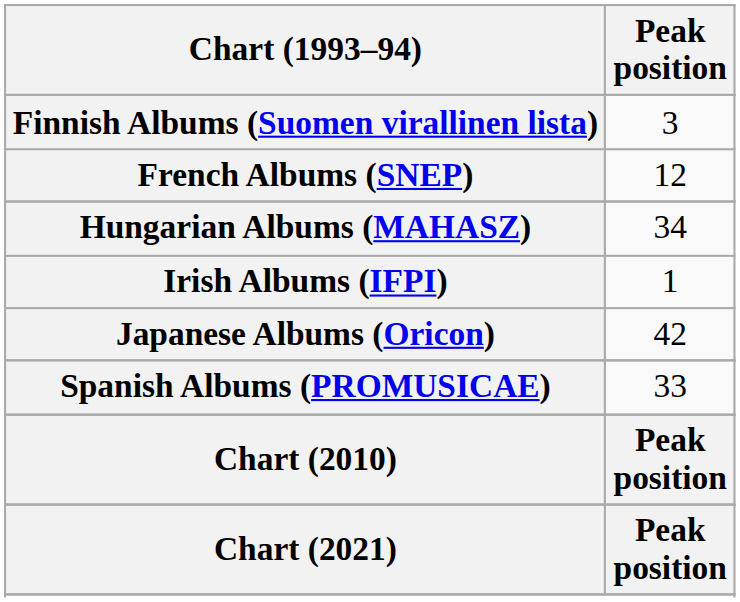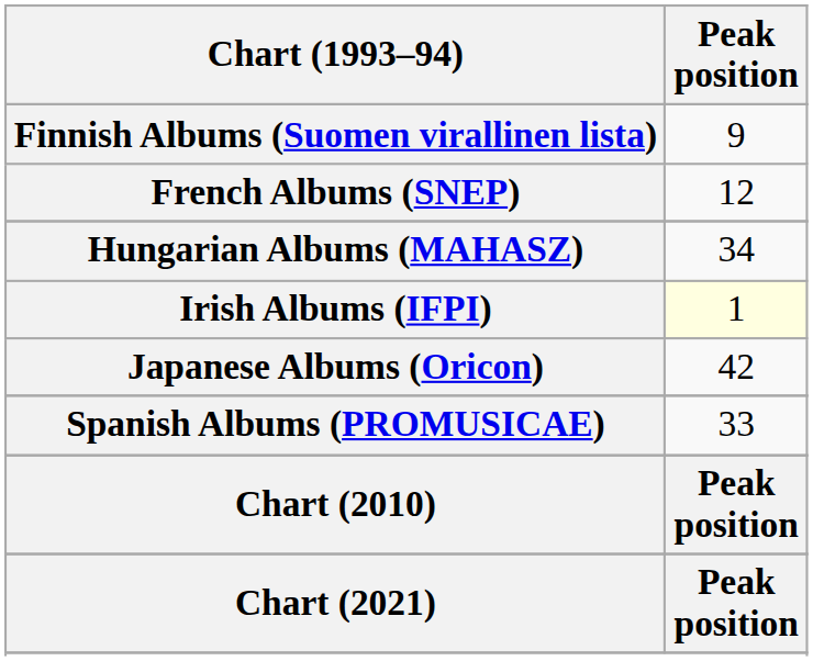 <table class="wikitable sortable plainrowheaders" style="text-align:center">
 <tr>
 <th scope="col">Chart (1993–94)</th>
 <th scope="col">Peak<br>position</th>
 </tr>
 <tr>
 </tr>
 <tr>
 </tr>
 <tr>
 </tr>
 <tr>
 </tr>
 <tr>
 <th scope="row">Finnish Albums (<a href='#'>Suomen virallinen lista</a>)</th>
-<td>3</td>
+<td>9</td>
 </tr>
 <tr>
 <th scope="row">French Albums (<a href='#'>SNEP</a>)</th>
 <td>12</td>
 </tr>
 <tr>
 </tr>
 <tr>
 <th scope="row">Hungarian Albums (<a href='#'>MAHASZ</a>)</th>
 <td>34</td>
 </tr>
 <tr>
 <th scope="row">Irish Albums (<a href='#'>IFPI</a>)</th>
-<td>1</td>
+<td style="background: lightyellow;">1</td>
 </tr>
 <tr>
 <th scope="row">Japanese Albums (<a href='#'>Oricon</a>)</th>
 <td>42</td>
 </tr>
 <tr>
 </tr>
 <tr>
 </tr>
 <tr>
 <th scope="row">Spanish Albums (<a href='#'>PROMUSICAE</a>)</th>
 <td>33</td>
 </tr>
 <tr>
 </tr>
 <tr>
 </tr>
 <tr>
 </tr>
 <tr>
 </tr>
 <tr>
 </tr>
 <tr>
 <th scope="col">Chart (2010)</th>
 <th scope="col">Peak<br>position</th>
 </tr>
 <tr>
 </tr>
 <tr>
 <th scope="col">Chart (2021)</th>
 <th scope="col">Peak<br>position</th>
 </tr>
 <tr>
 </tr>
 <tr>
 </tr>
 </table>
